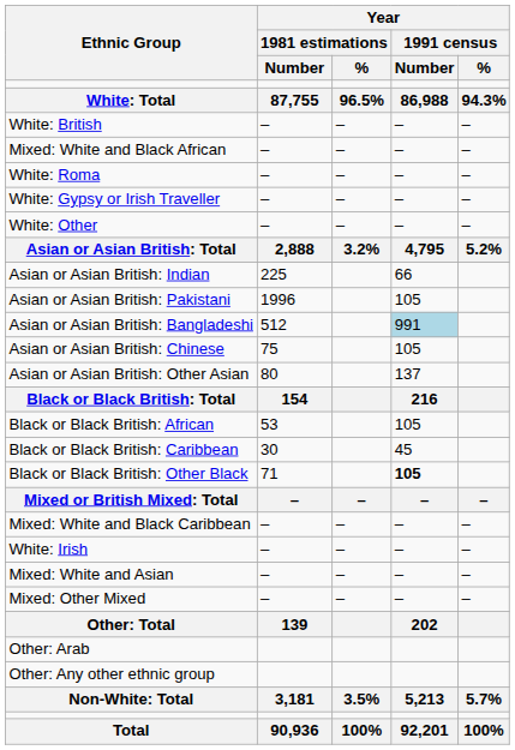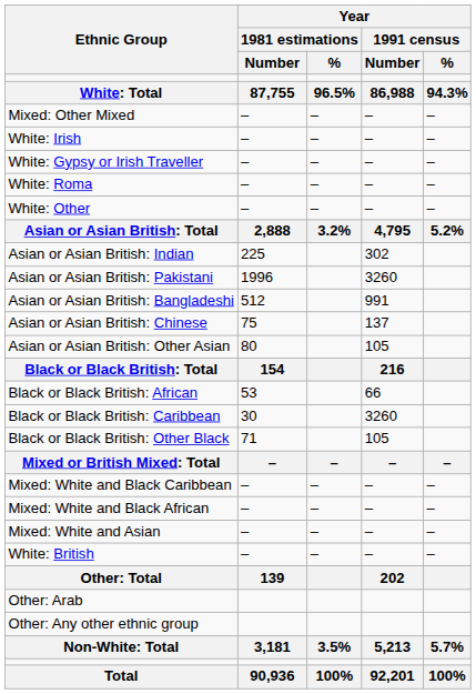 <table class="wikitable sortable">
 <tr>
 <th rowspan="3">Ethnic Group</th>
 <th colspan="4">Year</th>
 </tr>
 <tr>
 <th colspan="2">1981 estimations</th>
 <th colspan="2">1991 census</th>
 </tr>
 <tr>
 <th>Number</th>
 <th>%</th>
 <th>Number</th>
 <th>%</th>
 </tr>
 <tr>
 <td></td>
 <td></td>
 <td></td>
 <td></td>
 <td></td>
 </tr>
 <tr>
 <th><a href='#'>White</a>: Total</th>
 <th>87,755</th>
 <th>96.5%</th>
 <th>86,988</th>
 <th>94.3%</th>
 </tr>
 <tr>
-<td>White: <a href='#'>British</a></td>
+<td>Mixed: Other Mixed</td>
 <td>–</td>
 <td>–</td>
 <td>–</td>
 <td>–</td>
 </tr>
 <tr>
-<td>Mixed: White and Black African</td>
+<td>White: <a href='#'>Irish</a></td>
+<td>–</td>
+<td>–</td>
+<td>–</td>
+<td>–</td>
+</tr>
+<tr>
+<td>White: <a href='#'>Gypsy or Irish Traveller</a></td>
 <td>–</td>
 <td>–</td>
 <td>–</td>
 <td>–</td>
 </tr>
 <tr>
 <td>White: <a href='#'>Roma</a></td>
-<td>–</td>
-<td>–</td>
-<td>–</td>
-<td>–</td>
-</tr>
-<tr>
-<td>White: <a href='#'>Gypsy or Irish Traveller</a></td>
 <td>–</td>
 <td>–</td>
 <td>–</td>
 <td>–</td>
 </tr>
 <tr>
 <td>White: <a href='#'>Other</a></td>
 <td>–</td>
 <td>–</td>
 <td>–</td>
 <td>–</td>
 </tr>
 <tr>
 <th><a href='#'>Asian or Asian British</a>: Total</th>
 <th>2,888</th>
 <th>3.2%</th>
 <th>4,795</th>
 <th>5.2%</th>
 </tr>
 <tr>
 <td>Asian or Asian British: <a href='#'>Indian</a></td>
 <td>225</td>
 <td></td>
-<td>66</td>
+<td>302</td>
 <td></td>
 </tr>
 <tr>
 <td>Asian or Asian British: <a href='#'>Pakistani</a></td>
 <td>1996</td>
 <td></td>
-<td>105</td>
+<td>3260</td>
 <td></td>
 </tr>
 <tr>
 <td>Asian or Asian British: <a href='#'>Bangladeshi</a></td>
 <td>512</td>
 <td></td>
-<td style="background: lightblue;">991</td>
+<td>991</td>
 <td></td>
 </tr>
 <tr>
 <td>Asian or Asian British: <a href='#'>Chinese</a></td>
 <td>75</td>
 <td></td>
-<td>105</td>
+<td>137</td>
 <td></td>
 </tr>
 <tr>
 <td>Asian or Asian British: Other Asian</td>
 <td>80</td>
 <td></td>
-<td>137</td>
+<td>105</td>
 <td></td>
 </tr>
 <tr>
 <th><a href='#'>Black or Black British</a>: Total</th>
 <th>154</th>
 <th></th>
 <th>216</th>
 <th></th>
 </tr>
 <tr>
 <td>Black or Black British: <a href='#'>African</a></td>
 <td>53</td>
 <td></td>
-<td>105</td>
+<td>66</td>
 <td></td>
 </tr>
 <tr>
 <td>Black or Black British: <a href='#'>Caribbean</a></td>
 <td>30</td>
 <td></td>
-<td>45</td>
+<td>3260</td>
 <td></td>
 </tr>
 <tr>
 <td>Black or Black British: <a href='#'>Other Black</a></td>
 <td>71</td>
 <td></td>
-<td><strong>105</strong></td>
+<td>105</td>
 <td></td>
 </tr>
 <tr>
 <th><a href='#'>Mixed or British Mixed</a>: Total</th>
 <th>–</th>
 <th>–</th>
 <th>–</th>
 <th>–</th>
 </tr>
 <tr>
 <td>Mixed: White and Black Caribbean</td>
 <td>–</td>
 <td>–</td>
 <td>–</td>
 <td>–</td>
 </tr>
 <tr>
-<td>White: <a href='#'>Irish</a></td>
+<td>Mixed: White and Black African</td>
 <td>–</td>
 <td>–</td>
 <td>–</td>
 <td>–</td>
 </tr>
 <tr>
 <td>Mixed: White and Asian</td>
 <td>–</td>
 <td>–</td>
 <td>–</td>
 <td>–</td>
 </tr>
 <tr>
-<td>Mixed: Other Mixed</td>
+<td>White: <a href='#'>British</a></td>
 <td>–</td>
 <td>–</td>
 <td>–</td>
 <td>–</td>
 </tr>
 <tr>
 <th>Other: Total</th>
 <th>139</th>
 <th></th>
 <th>202</th>
 <th></th>
 </tr>
 <tr>
 <td>Other: Arab</td>
 <td></td>
 <td></td>
 <td></td>
 <td></td>
 </tr>
 <tr>
 <td>Other: Any other ethnic group</td>
 <td></td>
 <td></td>
 <td></td>
 <td></td>
 </tr>
 <tr>
 <th>Non-White: Total</th>
 <th>3,181</th>
 <th>3.5%</th>
 <th>5,213</th>
 <th>5.7%</th>
 </tr>
 <tr>
 <td></td>
 <td></td>
 <td></td>
 <td></td>
 <td></td>
 </tr>
 <tr>
 <th>Total</th>
 <th>90,936</th>
 <th>100%</th>
 <th>92,201</th>
 <th>100%</th>
 </tr>
 </table>
